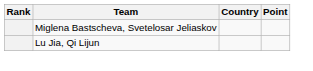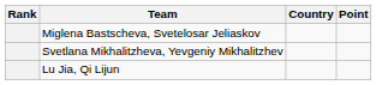 <table class="wikitable sortable">
 <tr>
 <th>Rank</th>
 <th>Team</th>
 <th>Country</th>
 <th>Point</th>
 </tr>
 <tr>
 <th></th>
 <td>Miglena Bastscheva, Svetelosar Jeliaskov</td>
 <td></td>
 <td></td>
 </tr>
 <tr>
 <th></th>
+<td>Svetlana Mikhalitzheva, Yevgeniy Mikhalitzhev</td>
+<td></td>
+<td></td>
+</tr>
+<tr>
+<th></th>
 <td>Lu Jia, Qi Lijun</td>
 <td></td>
 <td></td>
 </tr>
 </table>
